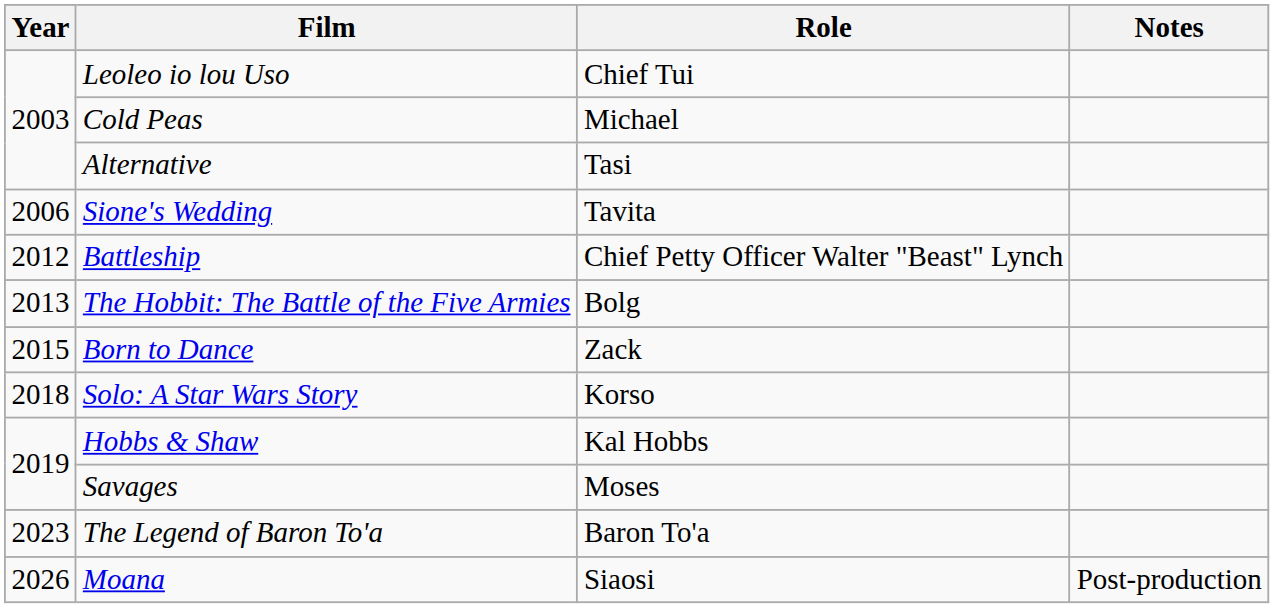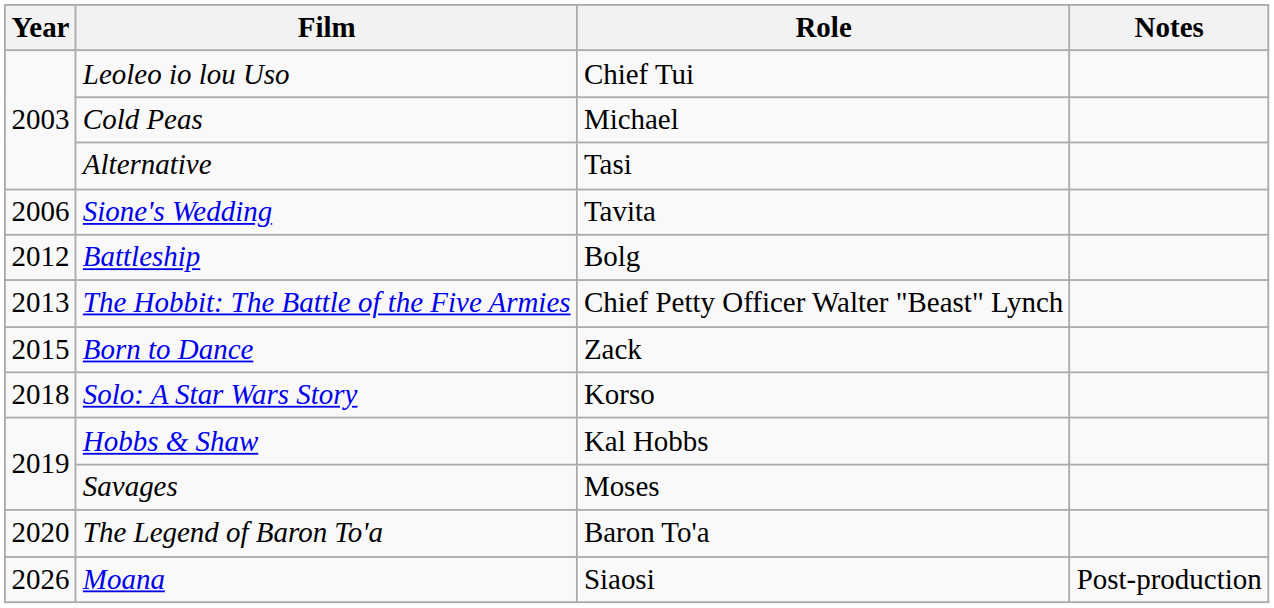 <table class="wikitable sortable">
 <tr>
 <th>Year</th>
 <th>Film</th>
 <th>Role</th>
 <th>Notes</th>
 </tr>
 <tr>
 <td rowspan="3">2003</td>
 <td><em>Leoleo io lou Uso</em></td>
 <td>Chief Tui</td>
 <td></td>
 </tr>
 <tr>
 <td><em>Cold Peas</em></td>
 <td>Michael</td>
 <td></td>
 </tr>
 <tr>
 <td><em>Alternative</em></td>
 <td>Tasi</td>
 <td></td>
 </tr>
 <tr>
 <td>2006</td>
 <td><em><a href='#'>Sione's Wedding</a></em></td>
 <td>Tavita</td>
 <td></td>
 </tr>
 <tr>
 <td>2012</td>
 <td><em><a href='#'>Battleship</a></em></td>
-<td>Chief Petty Officer Walter "Beast" Lynch</td>
+<td>Bolg</td>
 <td></td>
 </tr>
 <tr>
 <td>2013</td>
 <td><em><a href='#'>The Hobbit: The Battle of the Five Armies</a></em></td>
-<td>Bolg</td>
+<td>Chief Petty Officer Walter "Beast" Lynch</td>
 <td></td>
 </tr>
 <tr>
 <td>2015</td>
 <td><em><a href='#'>Born to Dance</a></em></td>
 <td>Zack</td>
 <td></td>
 </tr>
 <tr>
 <td>2018</td>
 <td><em><a href='#'>Solo: A Star Wars Story</a></em></td>
 <td>Korso</td>
 <td></td>
 </tr>
 <tr>
 <td rowspan="2">2019</td>
 <td><em><a href='#'>Hobbs & Shaw</a></em></td>
 <td>Kal Hobbs</td>
 <td></td>
 </tr>
 <tr>
 <td><em>Savages</em></td>
 <td>Moses</td>
 <td></td>
 </tr>
 <tr>
-<td>2023</td>
+<td>2020</td>
 <td><em>The Legend of Baron To'a</em></td>
 <td>Baron To'a</td>
 <td></td>
 </tr>
 <tr>
 <td>2026</td>
 <td><em><a href='#'>Moana</a></em></td>
 <td>Siaosi</td>
 <td>Post-production</td>
 </tr>
 </table>
